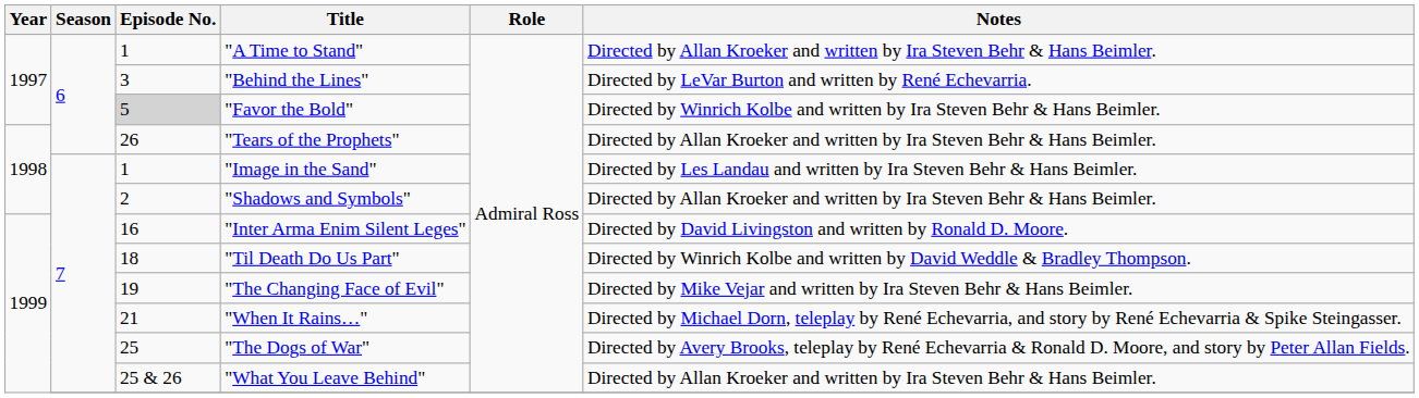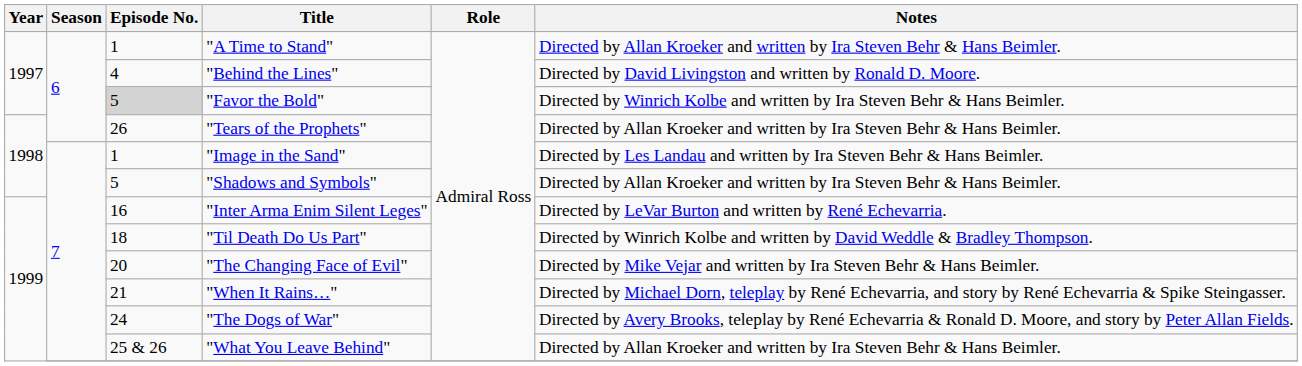 <table class="wikitable sortable">
 <tr>
 <th>Year</th>
 <th>Season</th>
 <th>Episode No.</th>
 <th>Title</th>
 <th>Role</th>
 <th class="unsortable">Notes</th>
 </tr>
 <tr>
 <td rowspan="3">1997</td>
 <td rowspan="4"><a href='#'>6</a></td>
 <td>1</td>
 <td>"<a href='#'>A Time to Stand</a>"</td>
 <td rowspan="12">Admiral Ross</td>
 <td><a href='#'>Directed</a> by <a href='#'>Allan Kroeker</a> and <a href='#'>written</a> by <a href='#'>Ira Steven Behr</a> & <a href='#'>Hans Beimler</a>.</td>
 </tr>
 <tr>
-<td>3</td>
+<td>4</td>
 <td>"<a href='#'>Behind the Lines</a>"</td>
-<td>Directed by <a href='#'>LeVar Burton</a> and written by <a href='#'>René Echevarria</a>.</td>
+<td>Directed by <a href='#'>David Livingston</a> and written by <a href='#'>Ronald D. Moore</a>.</td>
 </tr>
 <tr>
 <td style="background: lightgrey;">5</td>
 <td>"<a href='#'>Favor the Bold</a>"</td>
 <td>Directed by <a href='#'>Winrich Kolbe</a> and written by Ira Steven Behr & Hans Beimler.</td>
 </tr>
 <tr>
 <td rowspan="3">1998</td>
 <td>26</td>
 <td>"<a href='#'>Tears of the Prophets</a>"</td>
 <td>Directed by Allan Kroeker and written by Ira Steven Behr & Hans Beimler.</td>
 </tr>
 <tr>
 <td rowspan="8"><a href='#'>7</a></td>
 <td>1</td>
 <td>"<a href='#'>Image in the Sand</a>"</td>
 <td>Directed by <a href='#'>Les Landau</a> and written by Ira Steven Behr & Hans Beimler.</td>
 </tr>
 <tr>
-<td>2</td>
+<td>5</td>
 <td>"<a href='#'>Shadows and Symbols</a>"</td>
 <td>Directed by Allan Kroeker and written by Ira Steven Behr & Hans Beimler.</td>
 </tr>
 <tr>
 <td rowspan="7">1999</td>
 <td>16</td>
 <td>"<a href='#'>Inter Arma Enim Silent Leges</a>"</td>
-<td>Directed by <a href='#'>David Livingston</a> and written by <a href='#'>Ronald D. Moore</a>.</td>
+<td>Directed by <a href='#'>LeVar Burton</a> and written by <a href='#'>René Echevarria</a>.</td>
 </tr>
 <tr>
 <td>18</td>
 <td>"<a href='#'>Til Death Do Us Part</a>"</td>
 <td>Directed by Winrich Kolbe and written by <a href='#'>David Weddle</a> & <a href='#'>Bradley Thompson</a>.</td>
 </tr>
 <tr>
-<td>19</td>
+<td>20</td>
 <td>"<a href='#'>The Changing Face of Evil</a>"</td>
 <td>Directed by <a href='#'>Mike Vejar</a> and written by Ira Steven Behr & Hans Beimler.</td>
 </tr>
 <tr>
 <td>21</td>
 <td>"<a href='#'>When It Rains…</a>"</td>
 <td>Directed by <a href='#'>Michael Dorn</a>, <a href='#'>teleplay</a> by René Echevarria, and story by René Echevarria & Spike Steingasser.</td>
 </tr>
 <tr>
-<td>25</td>
+<td>24</td>
 <td>"<a href='#'>The Dogs of War</a>"</td>
 <td>Directed by <a href='#'>Avery Brooks</a>, teleplay by René Echevarria & Ronald D. Moore, and story by <a href='#'>Peter Allan Fields</a>.</td>
 </tr>
 <tr>
 <td>25 & 26</td>
 <td>"<a href='#'>What You Leave Behind</a>"</td>
 <td>Directed by Allan Kroeker and written by Ira Steven Behr & Hans Beimler.</td>
 </tr>
 <tr>
 </tr>
 </table>
